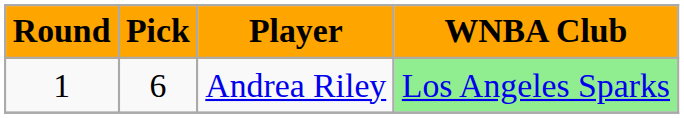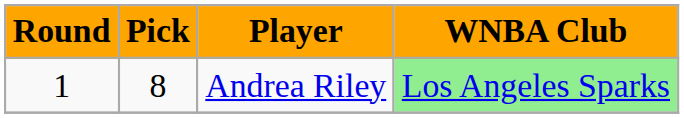 <table class="wikitable" style="text-align:center">
 <tr>
 <th style="background:orange;color:black;">Round</th>
 <th style="background:orange;color:black;">Pick</th>
 <th style="background:orange;color:black;">Player</th>
 <th style="background:orange;color:black;">WNBA Club</th>
 </tr>
 <tr>
 <td>1</td>
-<td>6</td>
+<td>8</td>
 <td><a href='#'>Andrea Riley</a></td>
 <td style="background: lightgreen;"><a href='#'>Los Angeles Sparks</a></td>
 </tr>
 <tr>
 </tr>
 </table>
